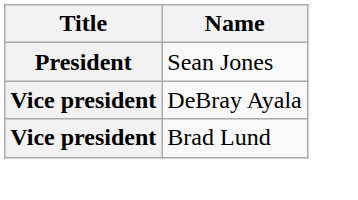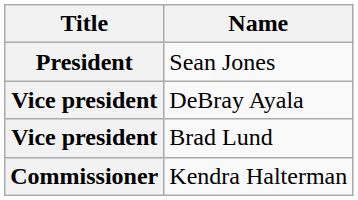 <table class="wikitable plainrowheaders">
 <tr>
 <th scope="col">Title</th>
 <th scope="col">Name</th>
 </tr>
 <tr>
 <th scope="row">President</th>
 <td>Sean Jones</td>
 </tr>
 <tr>
 <th scope="row">Vice president</th>
 <td>DeBray Ayala</td>
 </tr>
 <tr>
 <th scope="row">Vice president</th>
 <td>Brad Lund</td>
 </tr>
+<tr>
+<th scope="row">Commissioner</th>
+<td>Kendra Halterman</td>
+</tr>
 </table>
